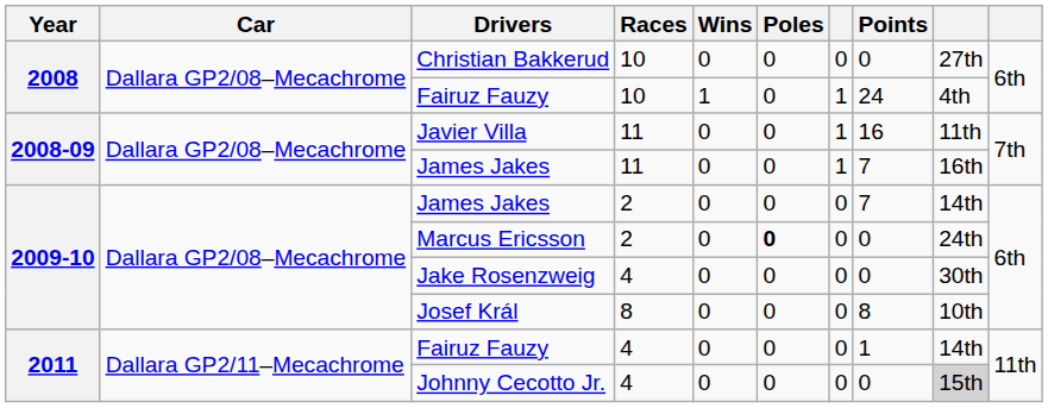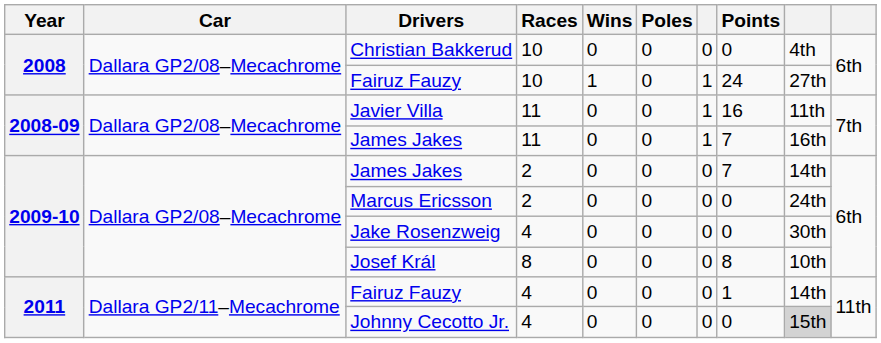 <table class="wikitable" style="font-size:85%">
 <tr>
 <th>Year</th>
 <th>Car</th>
 <th>Drivers</th>
 <th>Races</th>
 <th>Wins</th>
 <th>Poles</th>
 <th></th>
 <th>Points</th>
 <th></th>
 <th></th>
 </tr>
 <tr>
 <th rowspan=2><a href='#'>2008</a></th>
 <td rowspan=2><a href='#'>Dallara GP2/08</a>–<a href='#'>Mecachrome</a></td>
 <td> <a href='#'>Christian Bakkerud</a></td>
 <td>10</td>
 <td>0</td>
 <td>0</td>
 <td>0</td>
 <td>0</td>
-<td>27th</td>
+<td>4th</td>
 <td rowspan=2>6th</td>
 </tr>
 <tr>
 <td> <a href='#'>Fairuz Fauzy</a></td>
 <td>10</td>
 <td>1</td>
 <td>0</td>
 <td>1</td>
 <td>24</td>
-<td>4th</td>
+<td>27th</td>
 </tr>
 <tr>
 <th rowspan=2><a href='#'>2008-09</a></th>
 <td rowspan=2><a href='#'>Dallara GP2/08</a>–<a href='#'>Mecachrome</a></td>
 <td> <a href='#'>Javier Villa</a></td>
 <td>11</td>
 <td>0</td>
 <td>0</td>
 <td>1</td>
 <td>16</td>
 <td>11th</td>
 <td rowspan=2>7th</td>
 </tr>
 <tr>
 <td> <a href='#'>James Jakes</a></td>
 <td>11</td>
 <td>0</td>
 <td>0</td>
 <td>1</td>
 <td>7</td>
 <td>16th</td>
 </tr>
 <tr>
 <th rowspan=4><a href='#'>2009-10</a></th>
 <td rowspan=4><a href='#'>Dallara GP2/08</a>–<a href='#'>Mecachrome</a></td>
 <td> <a href='#'>James Jakes</a></td>
 <td>2</td>
 <td>0</td>
 <td>0</td>
 <td>0</td>
 <td>7</td>
 <td>14th</td>
 <td rowspan=4>6th</td>
 </tr>
 <tr>
 <td> <a href='#'>Marcus Ericsson</a></td>
 <td>2</td>
 <td>0</td>
-<td><strong>0</strong></td>
+<td>0</td>
 <td>0</td>
 <td>0</td>
 <td>24th</td>
 </tr>
 <tr>
 <td> <a href='#'>Jake Rosenzweig</a></td>
 <td>4</td>
 <td>0</td>
 <td>0</td>
 <td>0</td>
 <td>0</td>
 <td>30th</td>
 </tr>
 <tr>
 <td> <a href='#'>Josef Král</a></td>
 <td>8</td>
 <td>0</td>
 <td>0</td>
 <td>0</td>
 <td>8</td>
 <td>10th</td>
 </tr>
 <tr>
 <th rowspan=2><a href='#'>2011</a></th>
 <td rowspan=2><a href='#'>Dallara GP2/11</a>–<a href='#'>Mecachrome</a></td>
 <td> <a href='#'>Fairuz Fauzy</a></td>
 <td>4</td>
 <td>0</td>
 <td>0</td>
 <td>0</td>
 <td>1</td>
 <td>14th</td>
 <td rowspan=2>11th</td>
 </tr>
 <tr>
 <td> <a href='#'>Johnny Cecotto Jr.</a></td>
 <td>4</td>
 <td>0</td>
 <td>0</td>
 <td>0</td>
 <td>0</td>
 <td style="background: lightgrey;">15th</td>
 </tr>
 </table>
